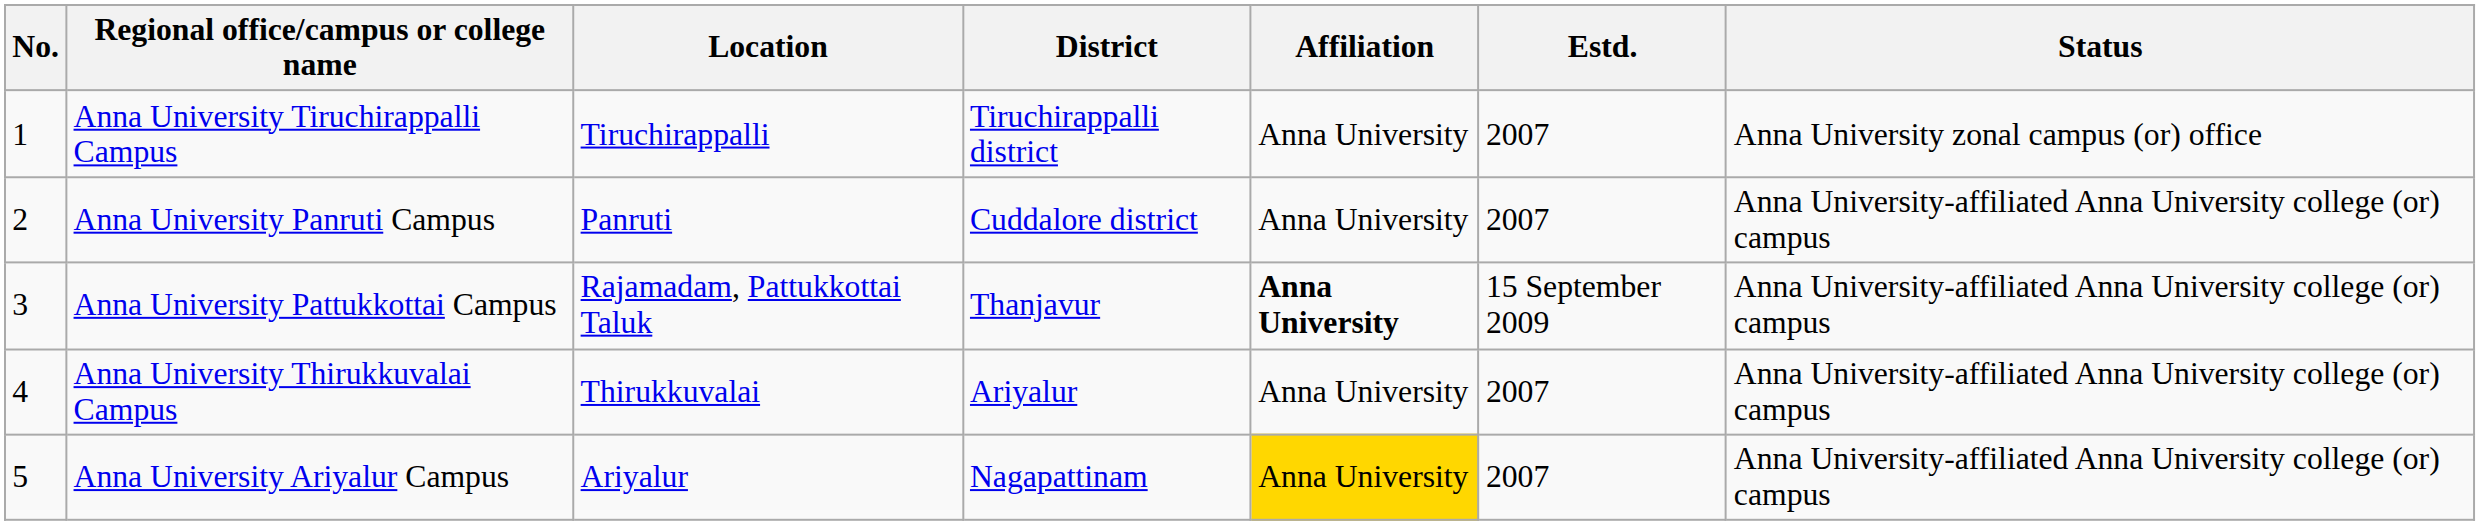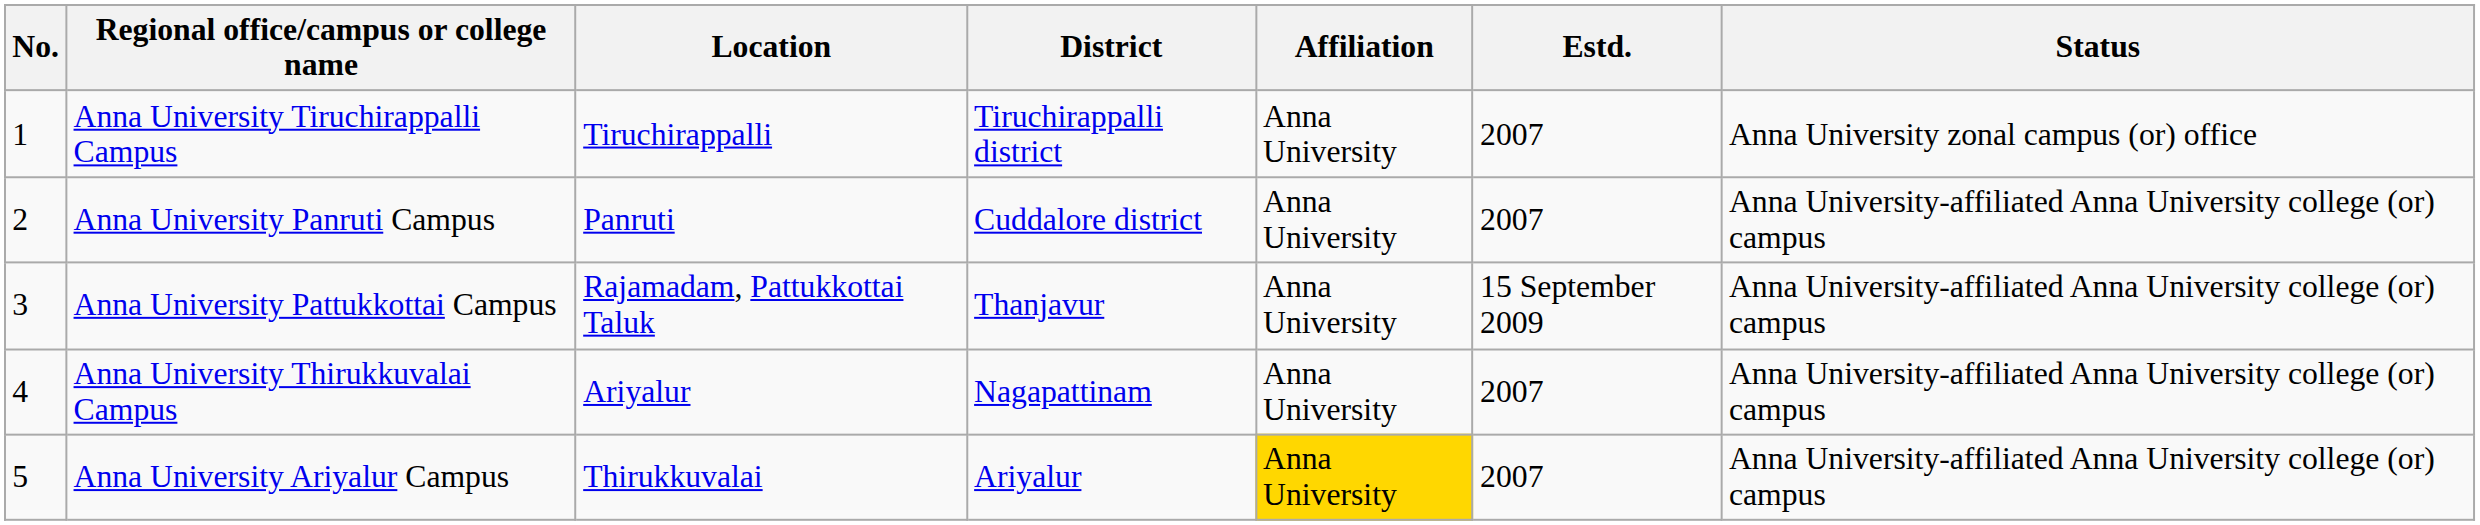 <table class="wikitable sortable">
 <tr>
 </tr>
 <tr>
 <th>No.</th>
 <th>Regional office/campus or college name</th>
 <th>Location</th>
 <th>District</th>
 <th>Affiliation</th>
 <th>Estd.</th>
 <th>Status</th>
 </tr>
 <tr>
 <td>1</td>
 <td><a href='#'>Anna University Tiruchirappalli Campus</a></td>
 <td><a href='#'>Tiruchirappalli</a></td>
 <td><a href='#'>Tiruchirappalli district</a></td>
 <td>Anna University</td>
 <td>2007</td>
 <td>Anna University zonal campus (or) office</td>
 </tr>
 <tr>
 <td>2</td>
 <td><a href='#'>Anna University Panruti</a> Campus</td>
 <td><a href='#'>Panruti</a></td>
 <td><a href='#'>Cuddalore district</a></td>
 <td>Anna University</td>
 <td>2007</td>
 <td>Anna University-affiliated Anna University college (or) campus</td>
 </tr>
 <tr>
 <td>3</td>
 <td><a href='#'>Anna University Pattukkottai</a> Campus</td>
 <td><a href='#'>Rajamadam</a>, <a href='#'>Pattukkottai Taluk</a></td>
 <td><a href='#'>Thanjavur</a></td>
-<td><strong>Anna University</strong></td>
+<td>Anna University</td>
 <td>15 September 2009</td>
 <td>Anna University-affiliated Anna University college (or) campus</td>
 </tr>
 <tr>
 <td>4</td>
 <td><a href='#'>Anna University Thirukkuvalai Campus</a></td>
-<td><a href='#'>Thirukkuvalai</a></td>
 <td><a href='#'>Ariyalur</a></td>
+<td><a href='#'>Nagapattinam</a></td>
 <td>Anna University</td>
 <td>2007</td>
 <td>Anna University-affiliated Anna University college (or) campus</td>
 </tr>
 <tr>
 <td>5</td>
 <td><a href='#'>Anna University Ariyalur</a> Campus</td>
+<td><a href='#'>Thirukkuvalai</a></td>
 <td><a href='#'>Ariyalur</a></td>
-<td><a href='#'>Nagapattinam</a></td>
 <td style="background: gold;">Anna University</td>
 <td>2007</td>
 <td>Anna University-affiliated Anna University college (or) campus</td>
 </tr>
 </table>
